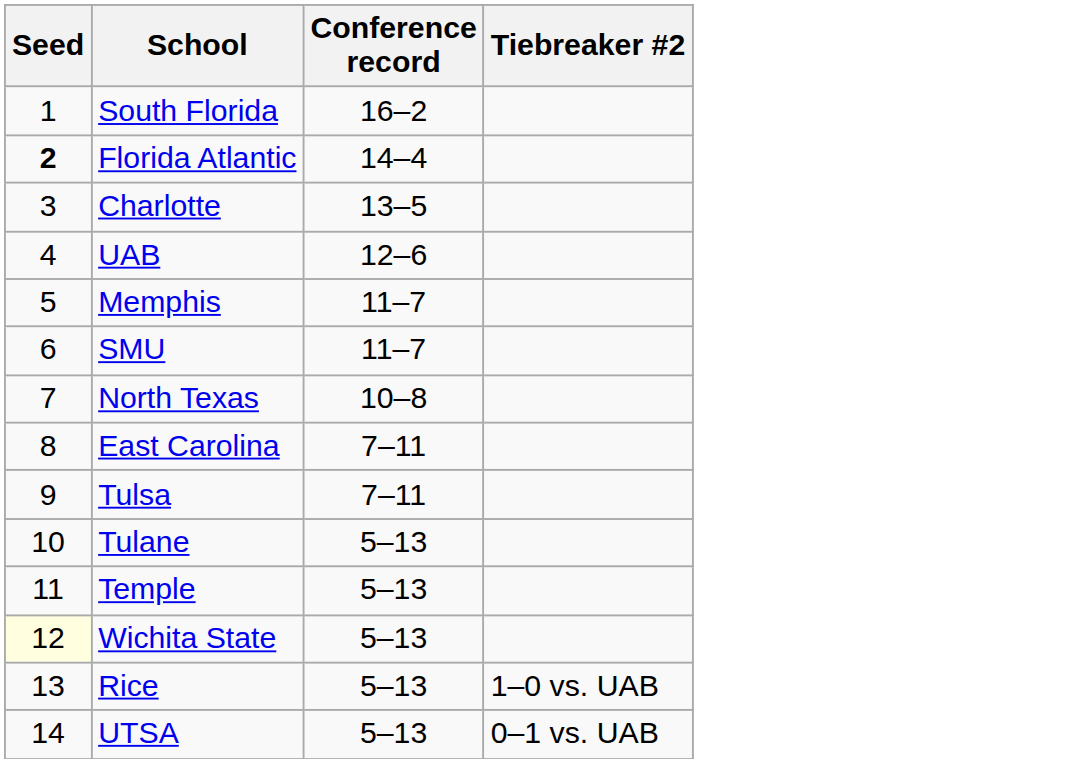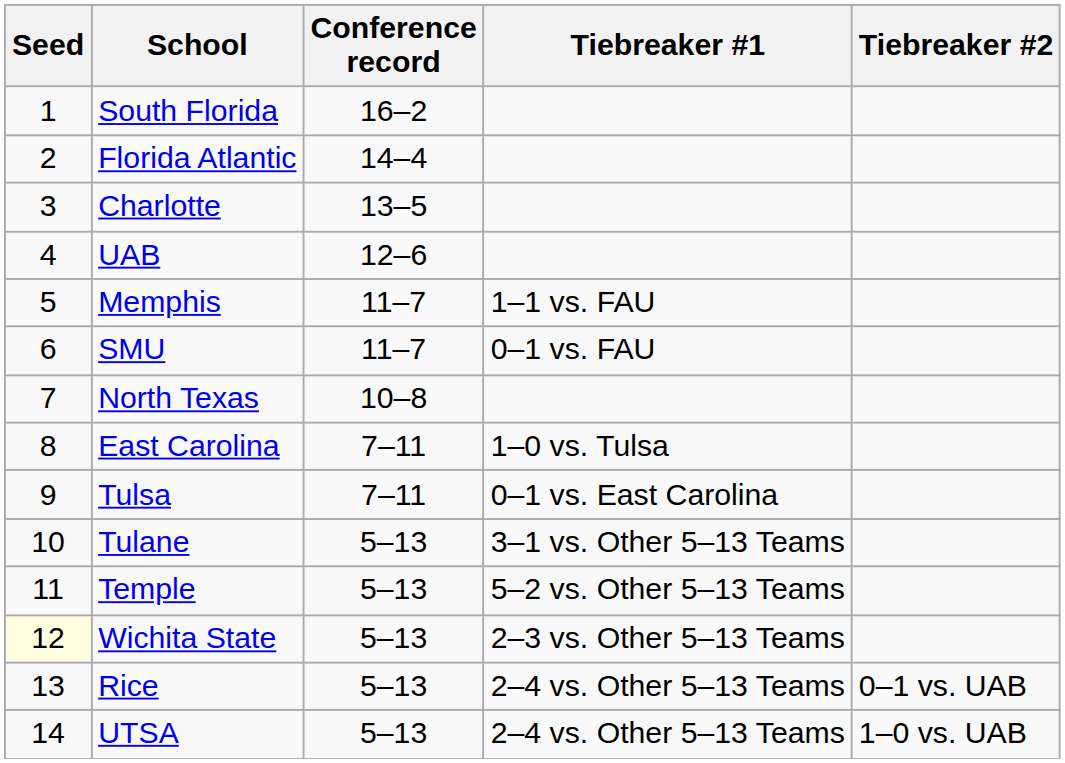 <table class="wikitable" style="white-space:nowrap; text-align:center">
 <tr>
 <th>Seed</th>
 <th>School</th>
 <th>Conference<br>record</th>
+<th>Tiebreaker #1</th>
 <th>Tiebreaker #2</th>
 </tr>
 <tr>
 <td>1</td>
 <td align=left><a href='#'>South Florida</a></td>
 <td>16–2</td>
 <td align=left></td>
+<td align=left></td>
 </tr>
 <tr>
-<td><strong>2</strong></td>
+<td>2</td>
 <td align=left><a href='#'>Florida Atlantic</a></td>
 <td>14–4</td>
+<td align=left></td>
 <td align=left></td>
 </tr>
 <tr>
 <td>3</td>
 <td align=left><a href='#'>Charlotte</a></td>
 <td>13–5</td>
 <td align=left></td>
+<td align=left></td>
 </tr>
 <tr>
 <td>4</td>
 <td align=left><a href='#'>UAB</a></td>
 <td>12–6</td>
 <td align=left></td>
+<td align=left></td>
 </tr>
 <tr>
 <td>5</td>
 <td align=left><a href='#'>Memphis</a></td>
 <td>11–7</td>
+<td align=left>1–1 vs. FAU</td>
 <td align=left></td>
 </tr>
 <tr>
 <td>6</td>
 <td align=left><a href='#'>SMU</a></td>
 <td>11–7</td>
+<td align=left>0–1 vs. FAU</td>
 <td align=left></td>
 </tr>
 <tr>
 <td>7</td>
 <td align=left><a href='#'>North Texas</a></td>
 <td>10–8</td>
 <td align=left></td>
+<td align=left></td>
 </tr>
 <tr>
 <td>8</td>
 <td align=left><a href='#'>East Carolina</a></td>
 <td>7–11</td>
+<td align=left>1–0 vs. Tulsa</td>
 <td align=left></td>
 </tr>
 <tr>
 <td>9</td>
 <td align=left><a href='#'>Tulsa</a></td>
 <td>7–11</td>
+<td align=left>0–1 vs. East Carolina</td>
 <td align=left></td>
 </tr>
 <tr>
 <td>10</td>
 <td align=left><a href='#'>Tulane</a></td>
 <td>5–13</td>
+<td align=left>3–1 vs. Other 5–13 Teams</td>
 <td align=left></td>
 </tr>
 <tr>
 <td>11</td>
 <td align=left><a href='#'>Temple</a></td>
 <td>5–13</td>
+<td align=left>5–2 vs. Other 5–13 Teams</td>
 <td align=left></td>
 </tr>
 <tr>
 <td style="background: lightyellow;">12</td>
 <td align=left><a href='#'>Wichita State</a></td>
 <td>5–13</td>
+<td align=left>2–3 vs. Other 5–13 Teams</td>
 <td align=left></td>
 </tr>
 <tr>
 <td>13</td>
 <td align=left><a href='#'>Rice</a></td>
 <td>5–13</td>
-<td align=left>1–0 vs. UAB</td>
+<td align=left>2–4 vs. Other 5–13 Teams</td>
+<td align=left>0–1 vs. UAB</td>
 </tr>
 <tr>
 <td>14</td>
 <td align=left><a href='#'>UTSA</a></td>
 <td>5–13</td>
-<td align=left>0–1 vs. UAB</td>
+<td align=left>2–4 vs. Other 5–13 Teams</td>
+<td align=left>1–0 vs. UAB</td>
 </tr>
 </table>
